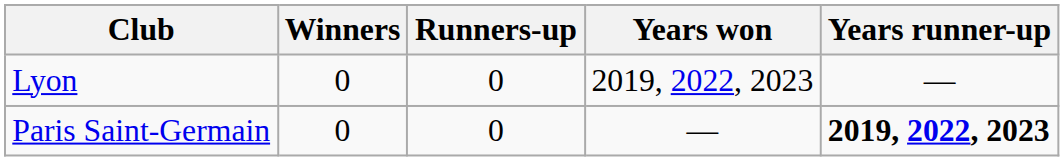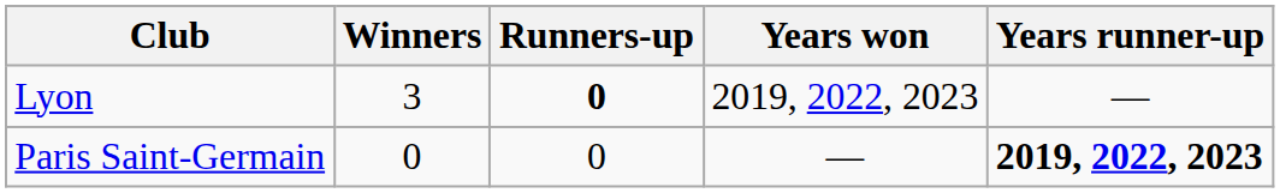 <table class="wikitable">
 <tr>
 <th>Club</th>
 <th>Winners</th>
 <th>Runners-up</th>
 <th>Years won</th>
 <th>Years runner-up</th>
 </tr>
 <tr>
 <td><a href='#'>Lyon</a></td>
-<td align=center>0</td>
-<td align=center>0</td>
+<td align=center>3</td>
+<td align=center><strong>0</strong></td>
 <td>2019, <a href='#'>2022</a>, 2023</td>
 <td align=center>—</td>
 </tr>
 <tr>
 <td><a href='#'>Paris Saint-Germain</a></td>
 <td align=center>0</td>
 <td align=center>0</td>
 <td align=center>—</td>
 <td><strong>2019, <a href='#'>2022</a>, 2023</strong></td>
 </tr>
 </table>
